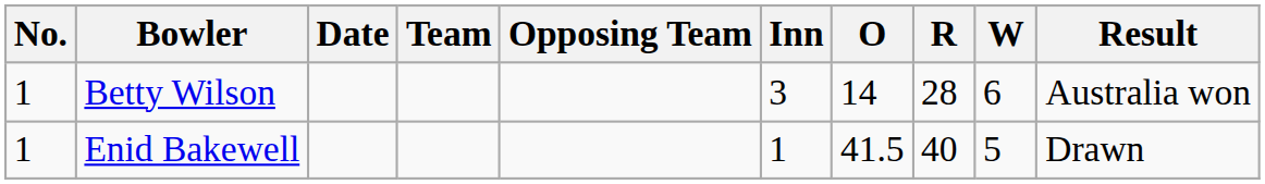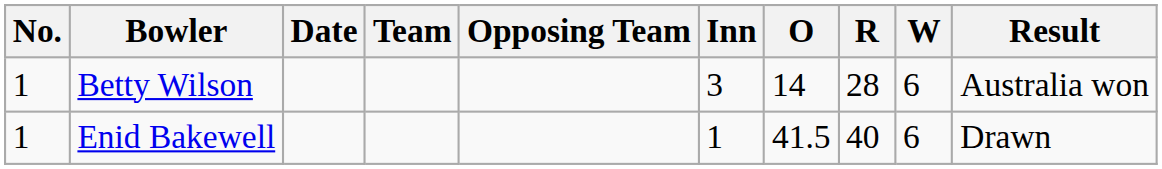 <table class="wikitable sortable">
 <tr>
 <th>No.</th>
 <th>Bowler</th>
 <th>Date</th>
 <th>Team</th>
 <th>Opposing Team</th>
 <th scope="col" style="width:20px;">Inn</th>
 <th scope="col" style="width:20px;">O</th>
 <th scope="col" style="width:20px;">R</th>
 <th scope="col" style="width:20px;">W</th>
 <th>Result</th>
 </tr>
 <tr>
 <td>1</td>
 <td><a href='#'>Betty Wilson</a></td>
 <td></td>
 <td></td>
 <td></td>
 <td>3</td>
 <td>14</td>
 <td>28</td>
 <td>6</td>
 <td>Australia won</td>
 </tr>
 <tr>
 <td>1</td>
 <td><a href='#'>Enid Bakewell</a></td>
 <td></td>
 <td></td>
 <td></td>
 <td>1</td>
 <td>41.5</td>
 <td>40</td>
-<td>5</td>
+<td>6</td>
 <td>Drawn</td>
 </tr>
 </table>
